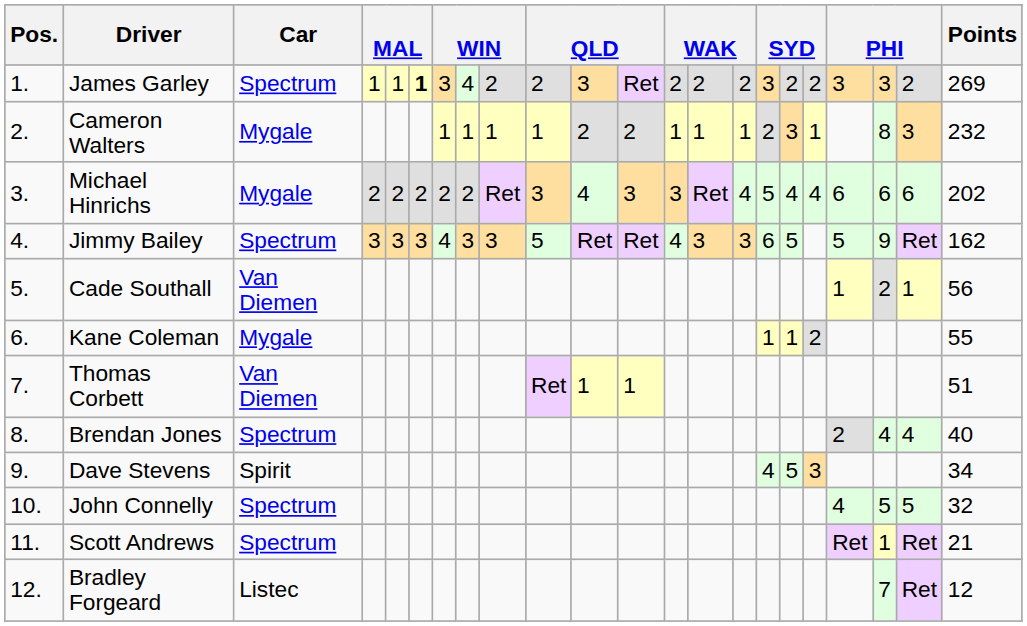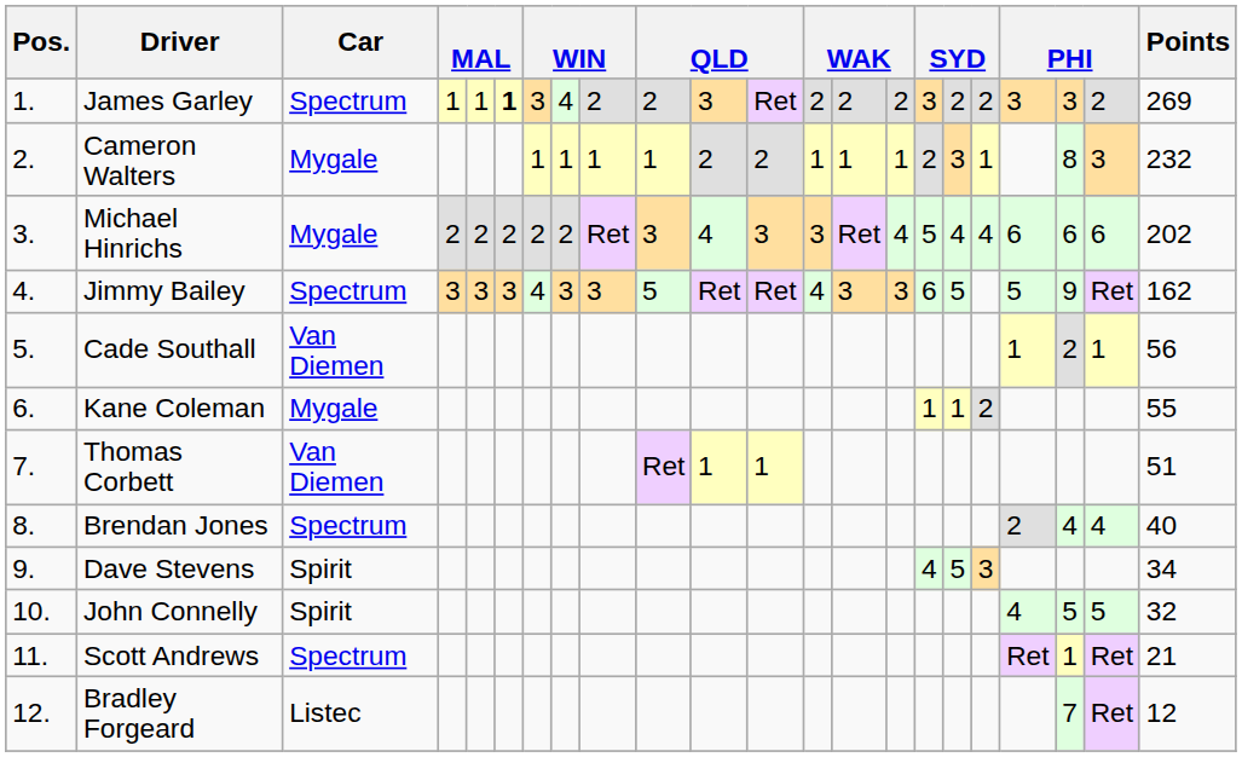 <table class="wikitable" style="font-size:85%">
 <tr>
 <th>Pos.</th>
 <th>Driver</th>
 <th>Car</th>
 <th colspan=3><br> <a href='#'>MAL</a></th>
 <th colspan=3><br> <a href='#'>WIN</a></th>
 <th colspan=3><br> <a href='#'>QLD</a></th>
 <th colspan=3><br> <a href='#'>WAK</a></th>
 <th colspan=3><br> <a href='#'>SYD</a></th>
 <th colspan=3><br> <a href='#'>PHI</a></th>
 <th>Points</th>
 </tr>
 <tr>
 <td>1.</td>
 <td>James Garley</td>
 <td><a href='#'>Spectrum</a></td>
 <td style="background:#ffffbf;">1</td>
 <td style="background:#ffffbf;">1</td>
 <td style="background:#ffffbf;"><strong>1</strong></td>
 <td style="background:#ffdf9f;">3</td>
 <td style="background:#dfffdf;">4</td>
 <td style="background:#dfdfdf;">2</td>
 <td style="background:#dfdfdf;">2</td>
 <td style="background:#ffdf9f;">3</td>
 <td style="background:#efcfff;">Ret</td>
 <td style="background:#dfdfdf;">2</td>
 <td style="background:#dfdfdf;">2</td>
 <td style="background:#dfdfdf;">2</td>
 <td style="background:#ffdf9f;">3</td>
 <td style="background:#dfdfdf;">2</td>
 <td style="background:#dfdfdf;">2</td>
 <td style="background:#ffdf9f;">3</td>
 <td style="background:#ffdf9f;">3</td>
 <td style="background:#dfdfdf;">2</td>
 <td>269</td>
 </tr>
 <tr>
 <td>2.</td>
 <td>Cameron Walters</td>
 <td><a href='#'>Mygale</a></td>
 <td></td>
 <td></td>
 <td></td>
 <td style="background:#ffffbf;">1</td>
 <td style="background:#ffffbf;">1</td>
 <td style="background:#ffffbf;">1</td>
 <td style="background:#ffffbf;">1</td>
 <td style="background:#dfdfdf;">2</td>
 <td style="background:#dfdfdf;">2</td>
 <td style="background:#ffffbf;">1</td>
 <td style="background:#ffffbf;">1</td>
 <td style="background:#ffffbf;">1</td>
 <td style="background:#dfdfdf;">2</td>
 <td style="background:#ffdf9f;">3</td>
 <td style="background:#ffffbf;">1</td>
 <td></td>
 <td style="background:#dfffdf;">8</td>
 <td style="background:#ffdf9f;">3</td>
 <td>232</td>
 </tr>
 <tr>
 <td>3.</td>
 <td>Michael Hinrichs</td>
 <td><a href='#'>Mygale</a></td>
 <td style="background:#dfdfdf;">2</td>
 <td style="background:#dfdfdf;">2</td>
 <td style="background:#dfdfdf;">2</td>
 <td style="background:#dfdfdf;">2</td>
 <td style="background:#dfdfdf;">2</td>
 <td style="background:#efcfff;">Ret</td>
 <td style="background:#ffdf9f;">3</td>
 <td style="background:#dfffdf;">4</td>
 <td style="background:#ffdf9f;">3</td>
 <td style="background:#ffdf9f;">3</td>
 <td style="background:#efcfff;">Ret</td>
 <td style="background:#dfffdf;">4</td>
 <td style="background:#dfffdf;">5</td>
 <td style="background:#dfffdf;">4</td>
 <td style="background:#dfffdf;">4</td>
 <td style="background:#dfffdf;">6</td>
 <td style="background:#dfffdf;">6</td>
 <td style="background:#dfffdf;">6</td>
 <td>202</td>
 </tr>
 <tr>
 <td>4.</td>
 <td>Jimmy Bailey</td>
 <td><a href='#'>Spectrum</a></td>
 <td style="background:#ffdf9f;">3</td>
 <td style="background:#ffdf9f;">3</td>
 <td style="background:#ffdf9f;">3</td>
 <td style="background:#dfffdf;">4</td>
 <td style="background:#ffdf9f;">3</td>
 <td style="background:#ffdf9f;">3</td>
 <td style="background:#dfffdf;">5</td>
 <td style="background:#efcfff;">Ret</td>
 <td style="background:#efcfff;">Ret</td>
 <td style="background:#dfffdf;">4</td>
 <td style="background:#ffdf9f;">3</td>
 <td style="background:#ffdf9f;">3</td>
 <td style="background:#dfffdf;">6</td>
 <td style="background:#dfffdf;">5</td>
 <td></td>
 <td style="background:#dfffdf;">5</td>
 <td style="background:#dfffdf;">9</td>
 <td style="background:#efcfff;">Ret</td>
 <td>162</td>
 </tr>
 <tr>
 <td>5.</td>
 <td>Cade Southall</td>
 <td><a href='#'>Van Diemen</a></td>
 <td></td>
 <td></td>
 <td></td>
 <td></td>
 <td></td>
 <td></td>
 <td></td>
 <td></td>
 <td></td>
 <td></td>
 <td></td>
 <td></td>
 <td></td>
 <td></td>
 <td></td>
 <td style="background:#ffffbf;">1</td>
 <td style="background:#dfdfdf;">2</td>
 <td style="background:#ffffbf;">1</td>
 <td>56</td>
 </tr>
 <tr>
 <td>6.</td>
 <td>Kane Coleman</td>
 <td><a href='#'>Mygale</a></td>
 <td></td>
 <td></td>
 <td></td>
 <td></td>
 <td></td>
 <td></td>
 <td></td>
 <td></td>
 <td></td>
 <td></td>
 <td></td>
 <td></td>
 <td style="background:#ffffbf;">1</td>
 <td style="background:#ffffbf;">1</td>
 <td style="background:#dfdfdf;">2</td>
 <td></td>
 <td></td>
 <td></td>
 <td>55</td>
 </tr>
 <tr>
 <td>7.</td>
 <td>Thomas Corbett</td>
 <td><a href='#'>Van Diemen</a></td>
 <td></td>
 <td></td>
 <td></td>
 <td></td>
 <td></td>
 <td></td>
 <td style="background:#efcfff;">Ret</td>
 <td style="background:#ffffbf;">1</td>
 <td style="background:#ffffbf;">1</td>
 <td></td>
 <td></td>
 <td></td>
 <td></td>
 <td></td>
 <td></td>
 <td></td>
 <td></td>
 <td></td>
 <td>51</td>
 </tr>
 <tr>
 <td>8.</td>
 <td>Brendan Jones</td>
 <td><a href='#'>Spectrum</a></td>
 <td></td>
 <td></td>
 <td></td>
 <td></td>
 <td></td>
 <td></td>
 <td></td>
 <td></td>
 <td></td>
 <td></td>
 <td></td>
 <td></td>
 <td></td>
 <td></td>
 <td></td>
 <td style="background:#dfdfdf;">2</td>
 <td style="background:#dfffdf;">4</td>
 <td style="background:#dfffdf;">4</td>
 <td>40</td>
 </tr>
 <tr>
 <td>9.</td>
 <td>Dave Stevens</td>
 <td>Spirit</td>
 <td></td>
 <td></td>
 <td></td>
 <td></td>
 <td></td>
 <td></td>
 <td></td>
 <td></td>
 <td></td>
 <td></td>
 <td></td>
 <td></td>
 <td style="background:#dfffdf;">4</td>
 <td style="background:#dfffdf;">5</td>
 <td style="background:#ffdf9f;">3</td>
 <td></td>
 <td></td>
 <td></td>
 <td>34</td>
 </tr>
 <tr>
 <td>10.</td>
 <td>John Connelly</td>
-<td><a href='#'>Spectrum</a></td>
+<td>Spirit</td>
 <td></td>
 <td></td>
 <td></td>
 <td></td>
 <td></td>
 <td></td>
 <td></td>
 <td></td>
 <td></td>
 <td></td>
 <td></td>
 <td></td>
 <td></td>
 <td></td>
 <td></td>
 <td style="background:#dfffdf;">4</td>
 <td style="background:#dfffdf;">5</td>
 <td style="background:#dfffdf;">5</td>
 <td>32</td>
 </tr>
 <tr>
 <td>11.</td>
 <td>Scott Andrews</td>
 <td><a href='#'>Spectrum</a></td>
 <td></td>
 <td></td>
 <td></td>
 <td></td>
 <td></td>
 <td></td>
 <td></td>
 <td></td>
 <td></td>
 <td></td>
 <td></td>
 <td></td>
 <td></td>
 <td></td>
 <td></td>
 <td style="background:#efcfff;">Ret</td>
 <td style="background:#ffffbf;">1</td>
 <td style="background:#efcfff;">Ret</td>
 <td>21</td>
 </tr>
 <tr>
 <td>12.</td>
 <td>Bradley Forgeard</td>
 <td>Listec</td>
 <td></td>
 <td></td>
 <td></td>
 <td></td>
 <td></td>
 <td></td>
 <td></td>
 <td></td>
 <td></td>
 <td></td>
 <td></td>
 <td></td>
 <td></td>
 <td></td>
 <td></td>
 <td></td>
 <td style="background:#dfffdf;">7</td>
 <td style="background:#efcfff;">Ret</td>
 <td>12</td>
 </tr>
 </table>
